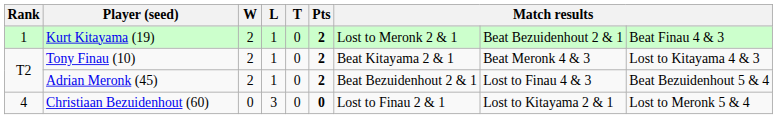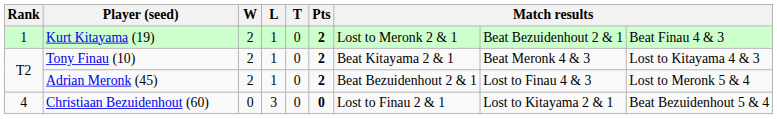 <table class="wikitable" style="text-align:center">
 <tr>
 <th width="20">Rank</th>
 <th width="220">Player (seed)</th>
 <th width="20">W</th>
 <th width="20">L</th>
 <th width="20">T</th>
 <th width="20">Pts</th>
 <th colspan=3>Match results</th>
 </tr>
 <tr style="background:#cfc">
 <td>1</td>
 <td align=left> <a href='#'>Kurt Kitayama</a> (19)</td>
 <td>2</td>
 <td>1</td>
 <td>0</td>
 <td><strong>2</strong></td>
 <td align=left>Lost to Meronk 2 & 1</td>
 <td align=left>Beat Bezuidenhout 2 & 1</td>
 <td align=left>Beat Finau 4 & 3</td>
 </tr>
 <tr>
 <td rowspan=2>T2</td>
 <td align=left> <a href='#'>Tony Finau</a> (10)</td>
 <td>2</td>
 <td>1</td>
 <td>0</td>
 <td><strong>2</strong></td>
 <td align=left>Beat Kitayama 2 & 1</td>
 <td align=left>Beat Meronk 4 & 3</td>
 <td align=left>Lost to Kitayama 4 & 3</td>
 </tr>
 <tr>
 <td align=left> <a href='#'>Adrian Meronk</a> (45)</td>
 <td>2</td>
 <td>1</td>
 <td>0</td>
 <td><strong>2</strong></td>
 <td align=left>Beat Bezuidenhout 2 & 1</td>
 <td align=left>Lost to Finau 4 & 3</td>
-<td align=left>Beat Bezuidenhout 5 & 4</td>
+<td align=left>Lost to Meronk 5 & 4</td>
 </tr>
 <tr>
 <td>4</td>
 <td align=left> <a href='#'>Christiaan Bezuidenhout</a> (60)</td>
 <td>0</td>
 <td>3</td>
 <td>0</td>
 <td><strong>0</strong></td>
 <td align=left>Lost to Finau 2 & 1</td>
 <td align=left>Lost to Kitayama 2 & 1</td>
-<td align=left>Lost to Meronk 5 & 4</td>
+<td align=left>Beat Bezuidenhout 5 & 4</td>
 </tr>
 </table>
